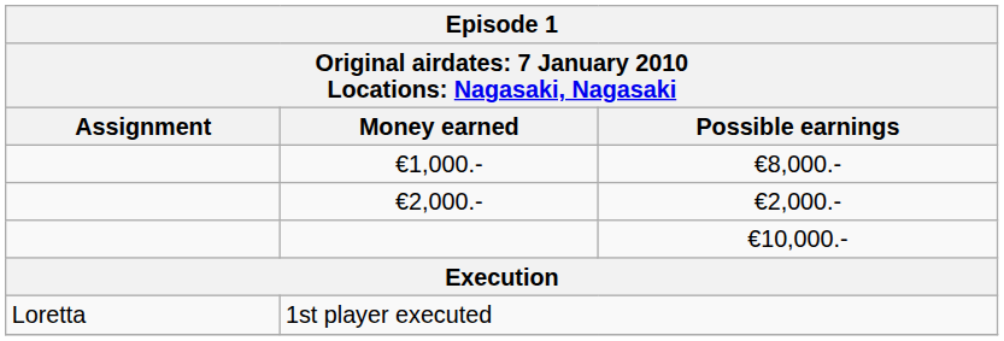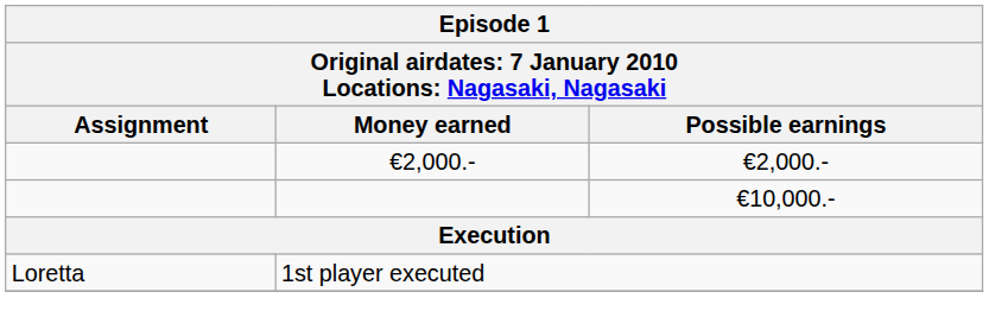 <table class="wikitable" style="font-size: 95%; margin: 10px" align="right" width="40%">
 <tr>
 <th colspan=3>Episode 1</th>
 </tr>
 <tr>
 <th colspan=3>Original airdates: 7 January 2010<br>Locations: <a href='#'>Nagasaki, Nagasaki</a></th>
 </tr>
 <tr>
 <th>Assignment</th>
 <th>Money earned</th>
 <th>Possible earnings</th>
-</tr>
-<tr>
-<td></td>
-<td align="center">€1,000.-</td>
-<td align="center">€8,000.-</td>
 </tr>
 <tr>
 <td></td>
 <td align="center">€2,000.-</td>
 <td align="center">€2,000.-</td>
 </tr>
 <tr>
 <td><strong></strong></td>
 <td align="center"><strong></strong></td>
 <td align="center">€10,000.-</td>
 </tr>
 <tr>
 <th colspan=3>Execution</th>
 </tr>
 <tr>
 <td>Loretta</td>
 <td colspan=2>1st player executed</td>
 </tr>
 <tr>
 </tr>
 </table>
